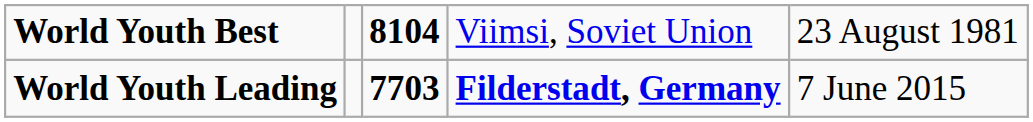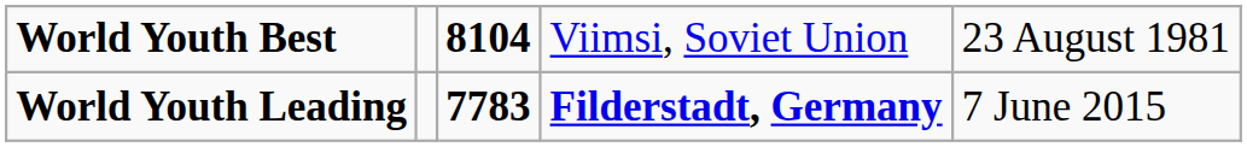 <table class="wikitable">
 <tr>
 <td><strong>World Youth Best</strong></td>
 <td></td>
 <td><strong>8104</strong></td>
 <td><a href='#'>Viimsi</a>, <a href='#'>Soviet Union</a></td>
 <td>23 August 1981</td>
 </tr>
 <tr>
 <td><strong>World Youth Leading</strong></td>
 <td></td>
-<td><strong>7703</strong></td>
+<td><strong>7783</strong></td>
 <td><strong><a href='#'>Filderstadt</a>, <a href='#'>Germany</a></strong></td>
 <td>7 June 2015</td>
 </tr>
 </table>
